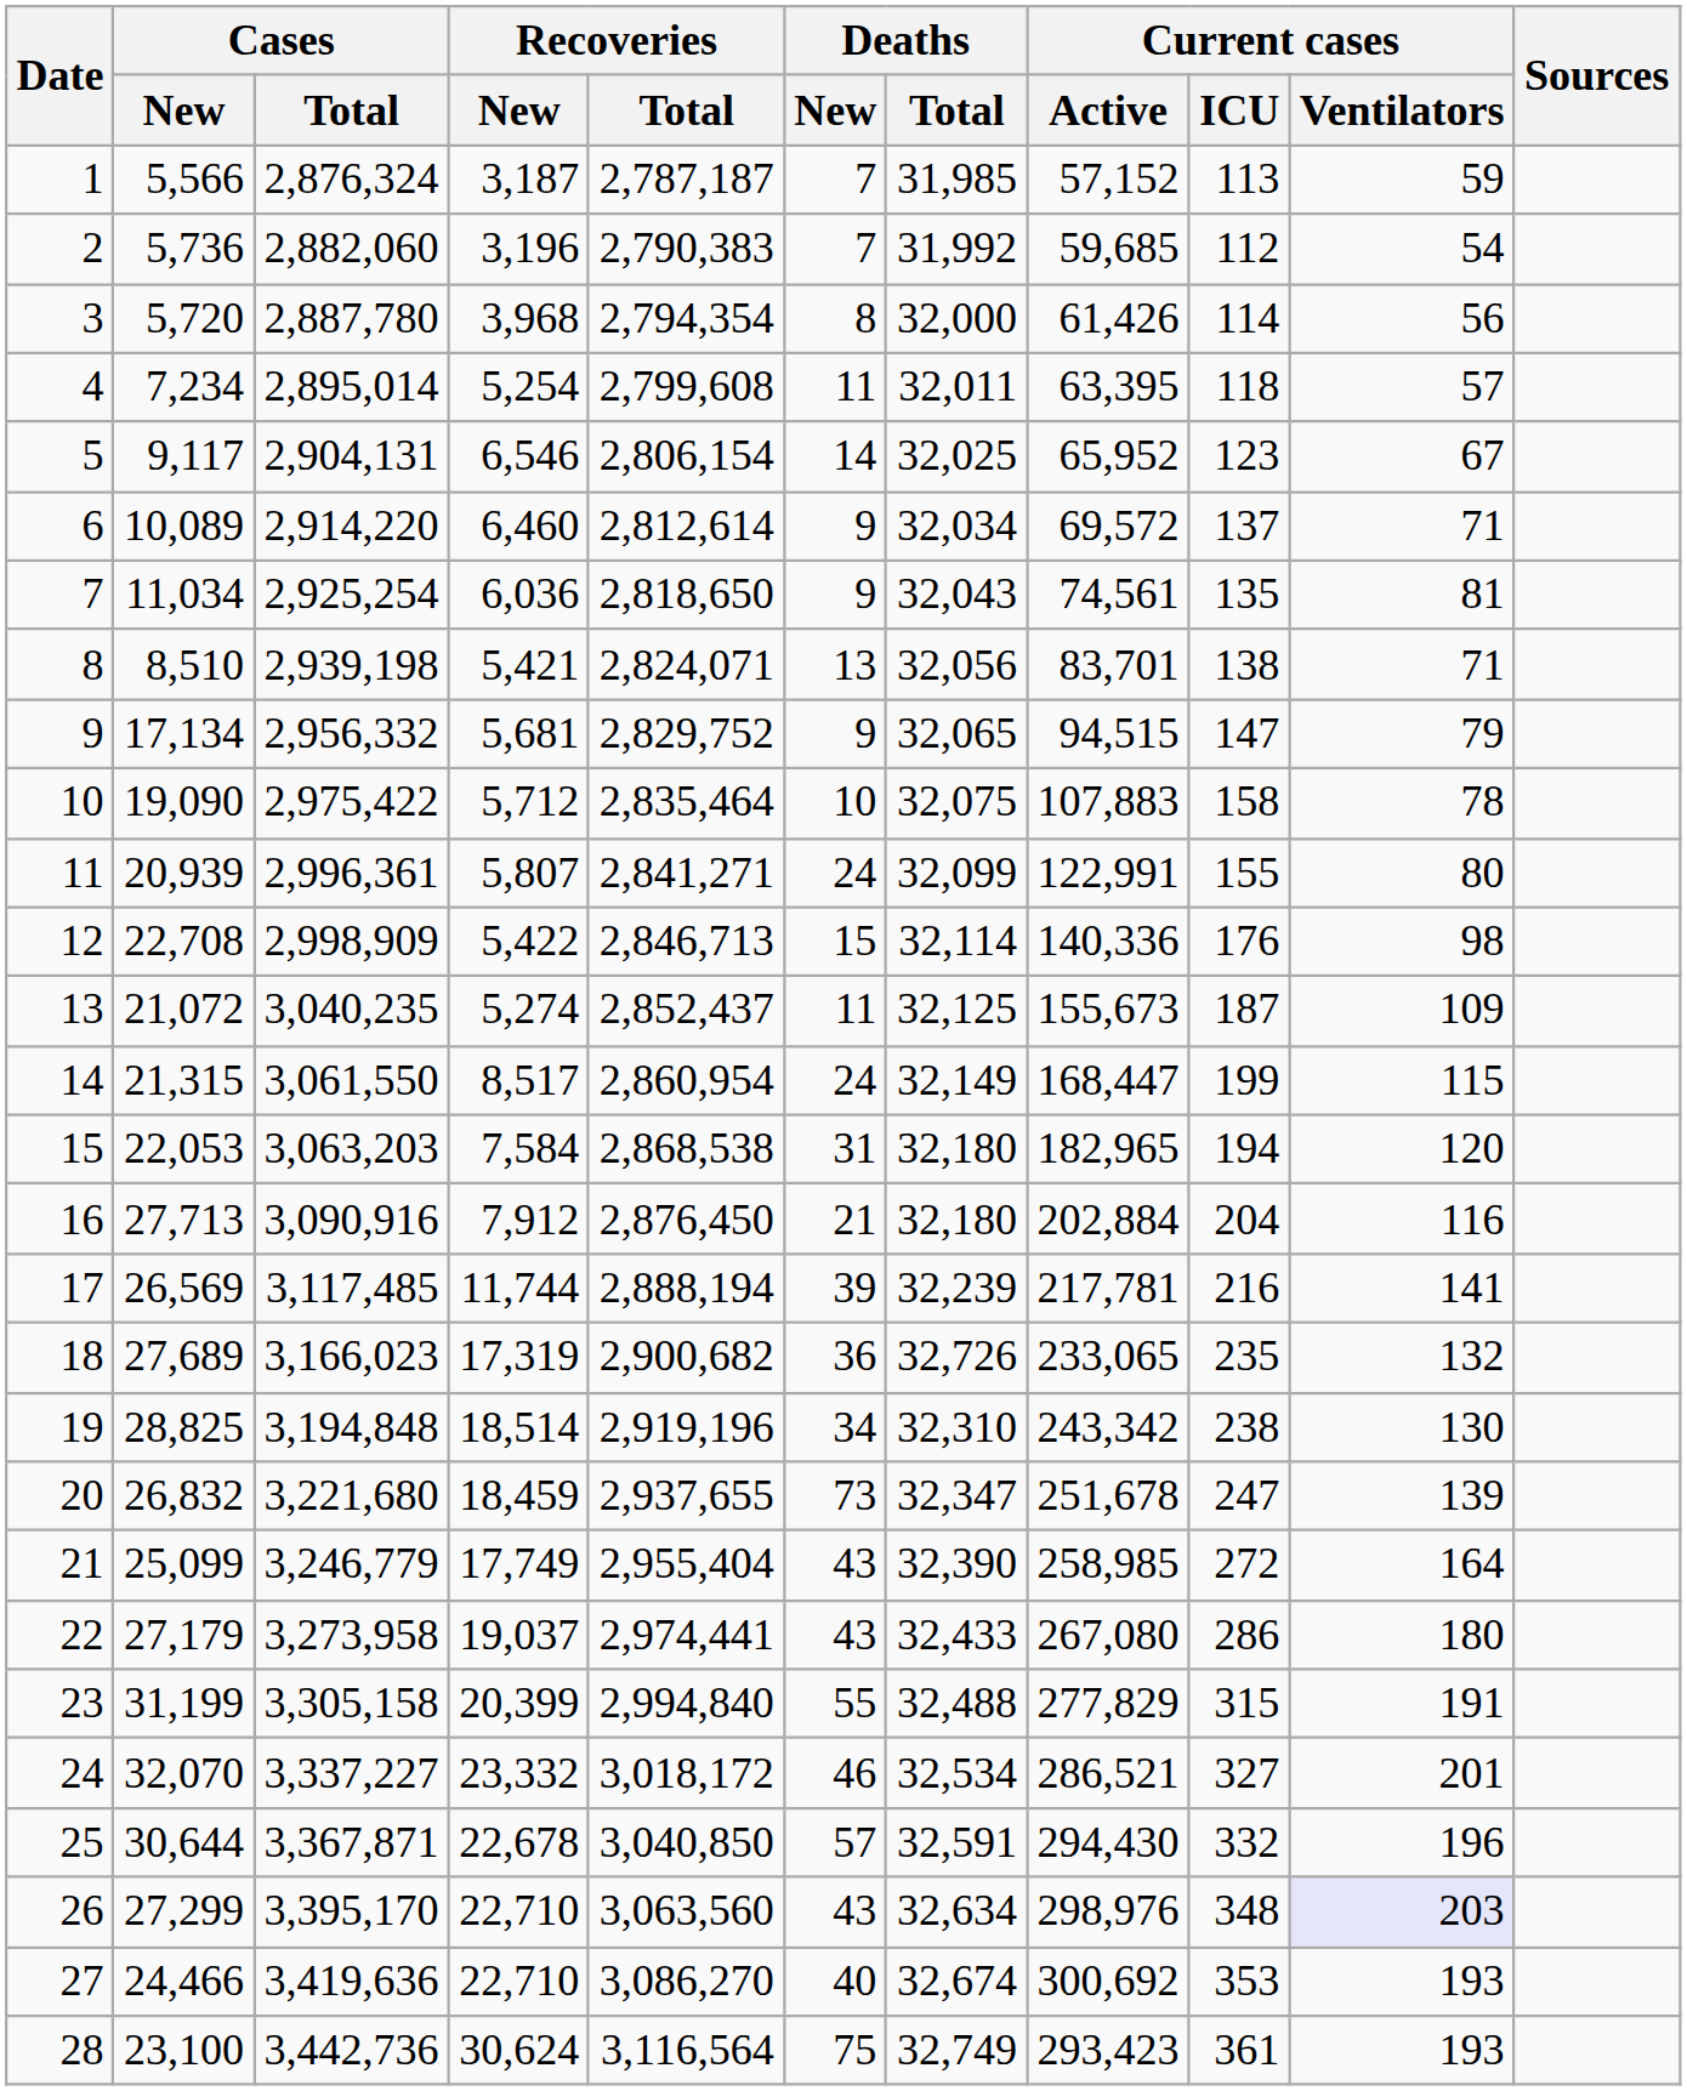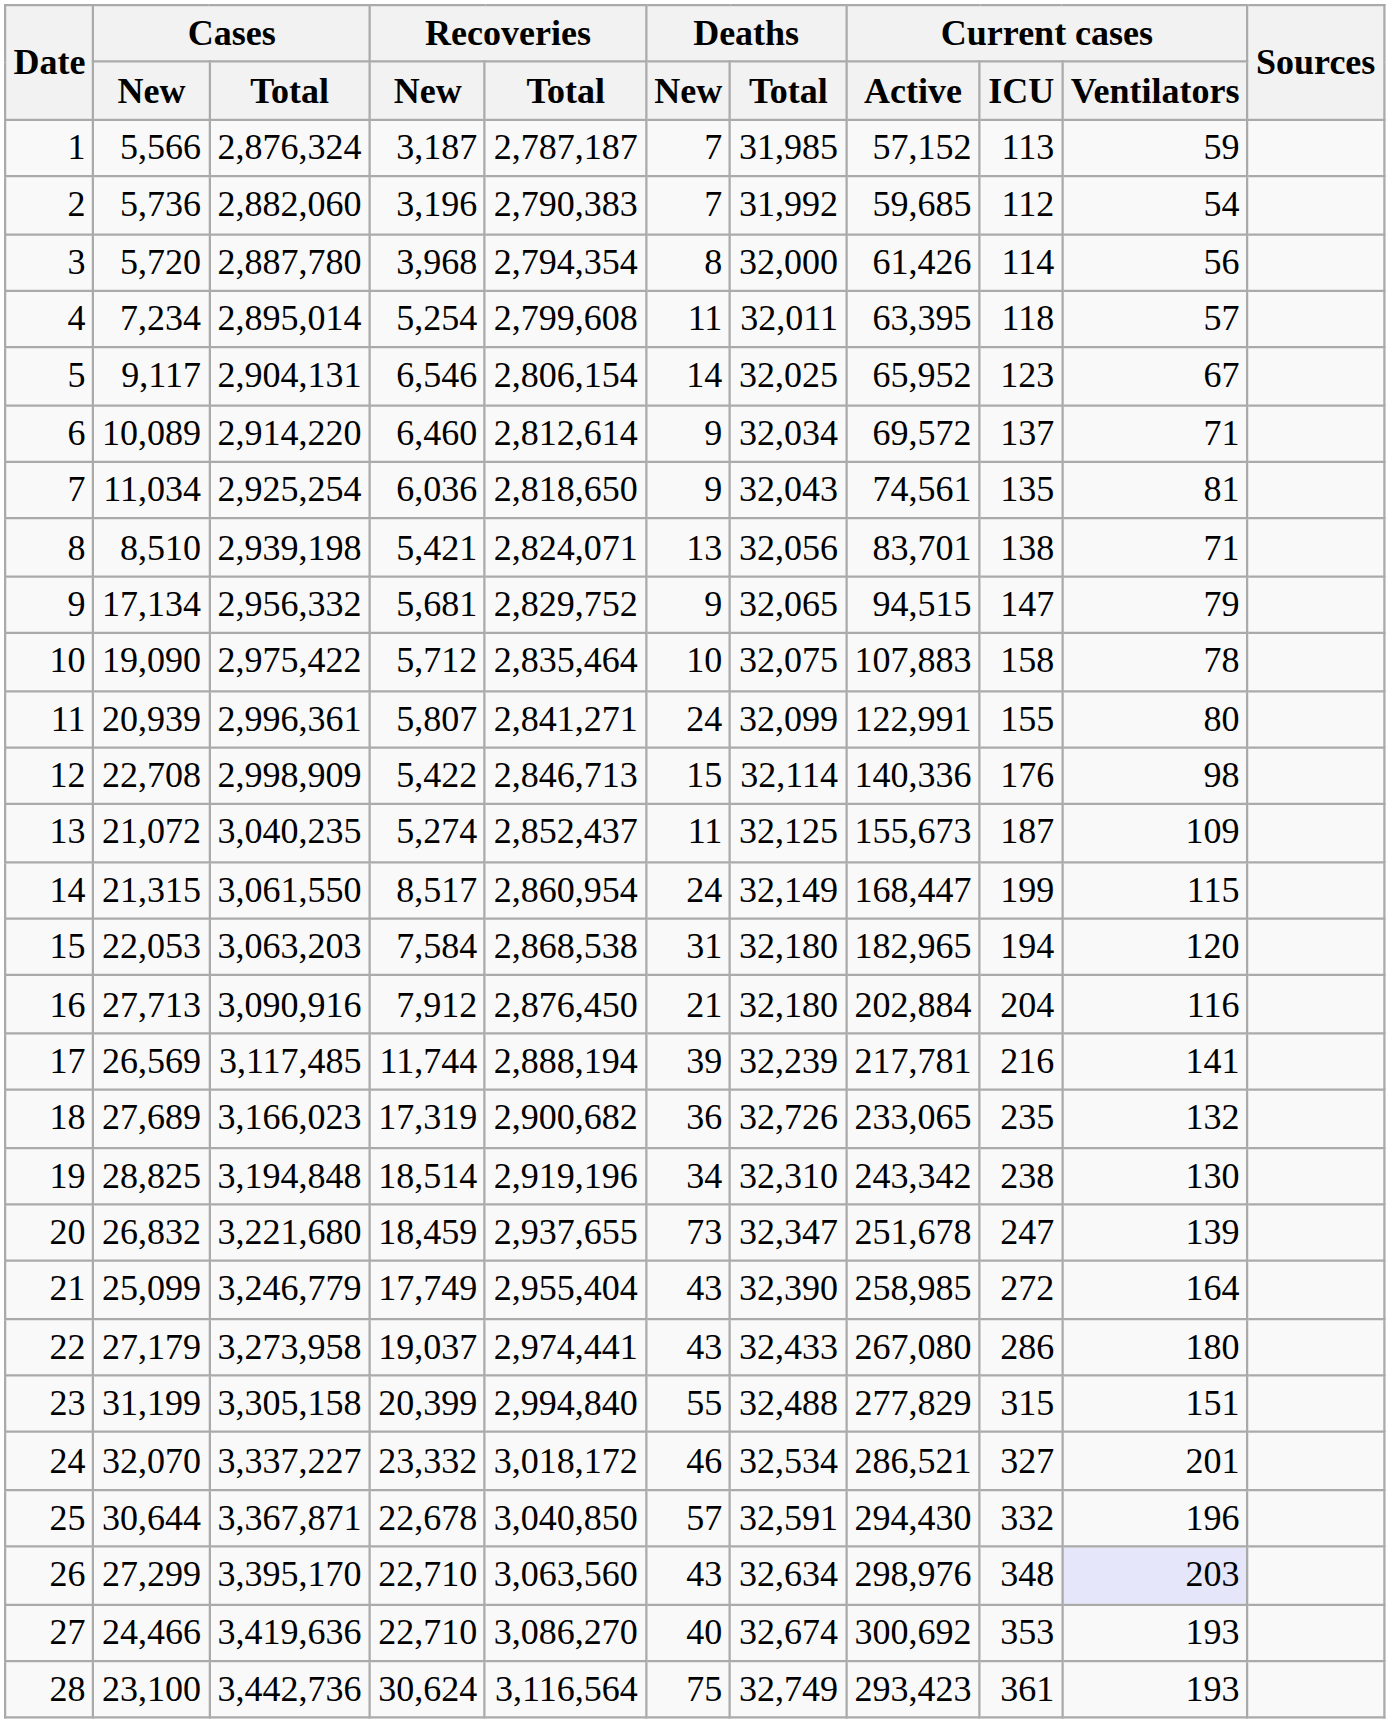 <table class="wikitable sortable mw-collapsible mw-collapsed sticky-header-multi sort-under" style="text-align:right;">
 <tr>
 <th rowspan=2>Date</th>
 <th colspan=2>Cases</th>
 <th colspan=2>Recoveries</th>
 <th colspan=2>Deaths</th>
 <th colspan=3>Current cases</th>
 <th rowspan=2 class="unsortable">Sources</th>
 </tr>
 <tr>
 <th>New</th>
 <th>Total</th>
 <th>New</th>
 <th>Total</th>
 <th>New</th>
 <th>Total</th>
 <th>Active</th>
 <th>ICU</th>
 <th>Ventilators</th>
 </tr>
 <tr>
 <td>1</td>
 <td>5,566</td>
 <td>2,876,324</td>
 <td>3,187</td>
 <td>2,787,187</td>
 <td>7</td>
 <td>31,985</td>
 <td>57,152</td>
 <td>113</td>
 <td>59</td>
 <td></td>
 </tr>
 <tr>
 <td>2</td>
 <td>5,736</td>
 <td>2,882,060</td>
 <td>3,196</td>
 <td>2,790,383</td>
 <td>7</td>
 <td>31,992</td>
 <td>59,685</td>
 <td>112</td>
 <td>54</td>
 <td></td>
 </tr>
 <tr>
 <td>3</td>
 <td>5,720</td>
 <td>2,887,780</td>
 <td>3,968</td>
 <td>2,794,354</td>
 <td>8</td>
 <td>32,000</td>
 <td>61,426</td>
 <td>114</td>
 <td>56</td>
 <td></td>
 </tr>
 <tr>
 <td>4</td>
 <td>7,234</td>
 <td>2,895,014</td>
 <td>5,254</td>
 <td>2,799,608</td>
 <td>11</td>
 <td>32,011</td>
 <td>63,395</td>
 <td>118</td>
 <td>57</td>
 <td></td>
 </tr>
 <tr>
 <td>5</td>
 <td>9,117</td>
 <td>2,904,131</td>
 <td>6,546</td>
 <td>2,806,154</td>
 <td>14</td>
 <td>32,025</td>
 <td>65,952</td>
 <td>123</td>
 <td>67</td>
 <td></td>
 </tr>
 <tr>
 <td>6</td>
 <td>10,089</td>
 <td>2,914,220</td>
 <td>6,460</td>
 <td>2,812,614</td>
 <td>9</td>
 <td>32,034</td>
 <td>69,572</td>
 <td>137</td>
 <td>71</td>
 <td></td>
 </tr>
 <tr>
 <td>7</td>
 <td>11,034</td>
 <td>2,925,254</td>
 <td>6,036</td>
 <td>2,818,650</td>
 <td>9</td>
 <td>32,043</td>
 <td>74,561</td>
 <td>135</td>
 <td>81</td>
 <td></td>
 </tr>
 <tr>
 <td>8</td>
 <td>8,510</td>
 <td>2,939,198</td>
 <td>5,421</td>
 <td>2,824,071</td>
 <td>13</td>
 <td>32,056</td>
 <td>83,701</td>
 <td>138</td>
 <td>71</td>
 <td></td>
 </tr>
 <tr>
 <td>9</td>
 <td>17,134</td>
 <td>2,956,332</td>
 <td>5,681</td>
 <td>2,829,752</td>
 <td>9</td>
 <td>32,065</td>
 <td>94,515</td>
 <td>147</td>
 <td>79</td>
 <td></td>
 </tr>
 <tr>
 <td>10</td>
 <td>19,090</td>
 <td>2,975,422</td>
 <td>5,712</td>
 <td>2,835,464</td>
 <td>10</td>
 <td>32,075</td>
 <td>107,883</td>
 <td>158</td>
 <td>78</td>
 <td></td>
 </tr>
 <tr>
 <td>11</td>
 <td>20,939</td>
 <td>2,996,361</td>
 <td>5,807</td>
 <td>2,841,271</td>
 <td>24</td>
 <td>32,099</td>
 <td>122,991</td>
 <td>155</td>
 <td>80</td>
 <td></td>
 </tr>
 <tr>
 <td>12</td>
 <td>22,708</td>
 <td>2,998,909</td>
 <td>5,422</td>
 <td>2,846,713</td>
 <td>15</td>
 <td>32,114</td>
 <td>140,336</td>
 <td>176</td>
 <td>98</td>
 <td></td>
 </tr>
 <tr>
 <td>13</td>
 <td>21,072</td>
 <td>3,040,235</td>
 <td>5,274</td>
 <td>2,852,437</td>
 <td>11</td>
 <td>32,125</td>
 <td>155,673</td>
 <td>187</td>
 <td>109</td>
 <td></td>
 </tr>
 <tr>
 <td>14</td>
 <td>21,315</td>
 <td>3,061,550</td>
 <td>8,517</td>
 <td>2,860,954</td>
 <td>24</td>
 <td>32,149</td>
 <td>168,447</td>
 <td>199</td>
 <td>115</td>
 <td></td>
 </tr>
 <tr>
 <td>15</td>
 <td>22,053</td>
 <td>3,063,203</td>
 <td>7,584</td>
 <td>2,868,538</td>
 <td>31</td>
 <td>32,180</td>
 <td>182,965</td>
 <td>194</td>
 <td>120</td>
 <td></td>
 </tr>
 <tr>
 <td>16</td>
 <td>27,713</td>
 <td>3,090,916</td>
 <td>7,912</td>
 <td>2,876,450</td>
 <td>21</td>
 <td>32,180</td>
 <td>202,884</td>
 <td>204</td>
 <td>116</td>
 <td></td>
 </tr>
 <tr>
 <td>17</td>
 <td>26,569</td>
 <td>3,117,485</td>
 <td>11,744</td>
 <td>2,888,194</td>
 <td>39</td>
 <td>32,239</td>
 <td>217,781</td>
 <td>216</td>
 <td>141</td>
 <td></td>
 </tr>
 <tr>
 <td>18</td>
 <td>27,689</td>
 <td>3,166,023</td>
 <td>17,319</td>
 <td>2,900,682</td>
 <td>36</td>
 <td>32,726</td>
 <td>233,065</td>
 <td>235</td>
 <td>132</td>
 <td></td>
 </tr>
 <tr>
 <td>19</td>
 <td>28,825</td>
 <td>3,194,848</td>
 <td>18,514</td>
 <td>2,919,196</td>
 <td>34</td>
 <td>32,310</td>
 <td>243,342</td>
 <td>238</td>
 <td>130</td>
 <td></td>
 </tr>
 <tr>
 <td>20</td>
 <td>26,832</td>
 <td>3,221,680</td>
 <td>18,459</td>
 <td>2,937,655</td>
 <td>73</td>
 <td>32,347</td>
 <td>251,678</td>
 <td>247</td>
 <td>139</td>
 <td></td>
 </tr>
 <tr>
 <td>21</td>
 <td>25,099</td>
 <td>3,246,779</td>
 <td>17,749</td>
 <td>2,955,404</td>
 <td>43</td>
 <td>32,390</td>
 <td>258,985</td>
 <td>272</td>
 <td>164</td>
 <td></td>
 </tr>
 <tr>
 <td>22</td>
 <td>27,179</td>
 <td>3,273,958</td>
 <td>19,037</td>
 <td>2,974,441</td>
 <td>43</td>
 <td>32,433</td>
 <td>267,080</td>
 <td>286</td>
 <td>180</td>
 <td></td>
 </tr>
 <tr>
 <td>23</td>
 <td>31,199</td>
 <td>3,305,158</td>
 <td>20,399</td>
 <td>2,994,840</td>
 <td>55</td>
 <td>32,488</td>
 <td>277,829</td>
 <td>315</td>
-<td>191</td>
+<td>151</td>
 <td></td>
 </tr>
 <tr>
 <td>24</td>
 <td>32,070</td>
 <td>3,337,227</td>
 <td>23,332</td>
 <td>3,018,172</td>
 <td>46</td>
 <td>32,534</td>
 <td>286,521</td>
 <td>327</td>
 <td>201</td>
 <td></td>
 </tr>
 <tr>
 <td>25</td>
 <td>30,644</td>
 <td>3,367,871</td>
 <td>22,678</td>
 <td>3,040,850</td>
 <td>57</td>
 <td>32,591</td>
 <td>294,430</td>
 <td>332</td>
 <td>196</td>
 <td></td>
 </tr>
 <tr>
 <td>26</td>
 <td>27,299</td>
 <td>3,395,170</td>
 <td>22,710</td>
 <td>3,063,560</td>
 <td>43</td>
 <td>32,634</td>
 <td>298,976</td>
 <td>348</td>
 <td style="background: lavender;">203</td>
 <td></td>
 </tr>
 <tr>
 <td>27</td>
 <td>24,466</td>
 <td>3,419,636</td>
 <td>22,710</td>
 <td>3,086,270</td>
 <td>40</td>
 <td>32,674</td>
 <td>300,692</td>
 <td>353</td>
 <td>193</td>
 <td></td>
 </tr>
 <tr>
 <td>28</td>
 <td>23,100</td>
 <td>3,442,736</td>
 <td>30,624</td>
 <td>3,116,564</td>
 <td>75</td>
 <td>32,749</td>
 <td>293,423</td>
 <td>361</td>
 <td>193</td>
 <td></td>
 </tr>
 </table>
